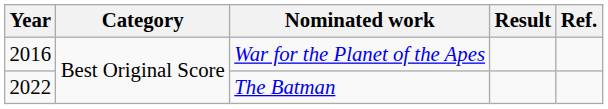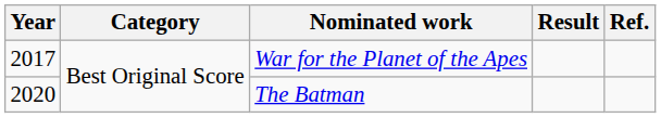 <table class="wikitable">
 <tr>
 <th>Year</th>
 <th>Category</th>
 <th>Nominated work</th>
 <th>Result</th>
 <th>Ref.</th>
 </tr>
 <tr>
-<td>2016</td>
+<td>2017</td>
 <td rowspan="2">Best Original Score</td>
 <td><em><a href='#'>War for the Planet of the Apes</a></em></td>
 <td></td>
 <td></td>
 </tr>
 <tr>
-<td>2022</td>
+<td>2020</td>
 <td><em><a href='#'>The Batman</a></em></td>
 <td></td>
 <td align="center"></td>
 </tr>
 </table>
